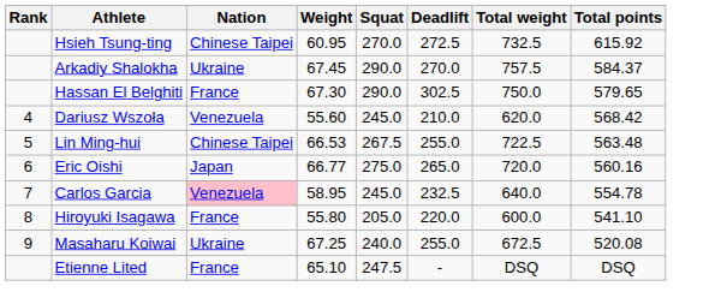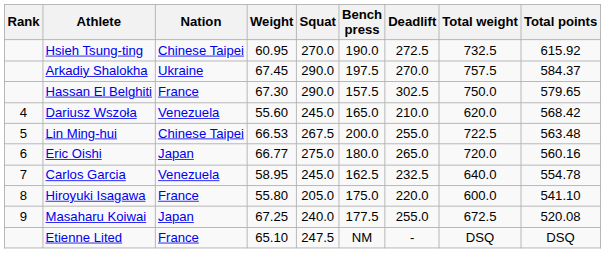 <table class="wikitable sortable" style="text-align:center">
 <tr>
 <th>Rank</th>
 <th>Athlete</th>
 <th>Nation</th>
 <th>Weight</th>
 <th>Squat</th>
+<th>Bench<br>press</th>
 <th>Deadlift</th>
 <th>Total weight</th>
 <th>Total points</th>
 </tr>
 <tr>
 <td></td>
 <td align=left><a href='#'>Hsieh Tsung-ting</a></td>
 <td align=left> <a href='#'>Chinese Taipei</a></td>
 <td>60.95</td>
 <td>270.0</td>
+<td>190.0</td>
 <td>272.5</td>
 <td>732.5</td>
 <td>615.92</td>
 </tr>
 <tr>
 <td></td>
 <td align=left><a href='#'>Arkadiy Shalokha</a></td>
 <td align=left> <a href='#'>Ukraine</a></td>
 <td>67.45</td>
 <td>290.0</td>
+<td>197.5</td>
 <td>270.0</td>
 <td>757.5</td>
 <td>584.37</td>
 </tr>
 <tr>
 <td></td>
 <td align=left><a href='#'>Hassan El Belghiti</a></td>
 <td align=left> <a href='#'>France</a></td>
 <td>67.30</td>
 <td>290.0</td>
+<td>157.5</td>
 <td>302.5</td>
 <td>750.0</td>
 <td>579.65</td>
 </tr>
 <tr>
 <td>4</td>
 <td align=left><a href='#'>Dariusz Wszoła</a></td>
 <td align=left> <a href='#'>Venezuela</a></td>
 <td>55.60</td>
 <td>245.0</td>
+<td>165.0</td>
 <td>210.0</td>
 <td>620.0</td>
 <td>568.42</td>
 </tr>
 <tr>
 <td>5</td>
 <td align=left><a href='#'>Lin Ming-hui</a></td>
 <td align=left> <a href='#'>Chinese Taipei</a></td>
 <td>66.53</td>
 <td>267.5</td>
+<td>200.0</td>
 <td>255.0</td>
 <td>722.5</td>
 <td>563.48</td>
 </tr>
 <tr>
 <td>6</td>
 <td align=left><a href='#'>Eric Oishi</a></td>
 <td align=left> <a href='#'>Japan</a></td>
 <td>66.77</td>
 <td>275.0</td>
+<td>180.0</td>
 <td>265.0</td>
 <td>720.0</td>
 <td>560.16</td>
 </tr>
 <tr>
 <td>7</td>
 <td align=left><a href='#'>Carlos Garcia</a></td>
-<td align=left style="background: pink;"> <a href='#'>Venezuela</a></td>
+<td align=left> <a href='#'>Venezuela</a></td>
 <td>58.95</td>
 <td>245.0</td>
+<td>162.5</td>
 <td>232.5</td>
 <td>640.0</td>
 <td>554.78</td>
 </tr>
 <tr>
 <td>8</td>
 <td align=left><a href='#'>Hiroyuki Isagawa</a></td>
 <td align=left> <a href='#'>France</a></td>
 <td>55.80</td>
 <td>205.0</td>
+<td>175.0</td>
 <td>220.0</td>
 <td>600.0</td>
 <td>541.10</td>
 </tr>
 <tr>
 <td>9</td>
 <td align=left><a href='#'>Masaharu Koiwai</a></td>
-<td align=left> <a href='#'>Ukraine</a></td>
+<td align=left> <a href='#'>Japan</a></td>
 <td>67.25</td>
 <td>240.0</td>
+<td>177.5</td>
 <td>255.0</td>
 <td>672.5</td>
 <td>520.08</td>
 </tr>
 <tr>
 <td></td>
 <td align=left><a href='#'>Etienne Lited</a></td>
 <td align=left> <a href='#'>France</a></td>
 <td>65.10</td>
 <td>247.5</td>
+<td>NM</td>
 <td>-</td>
 <td>DSQ</td>
 <td>DSQ</td>
 </tr>
 </table>
